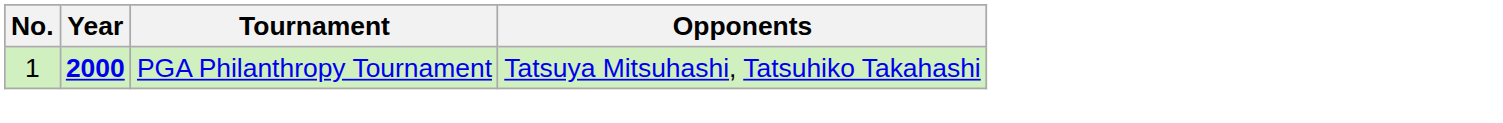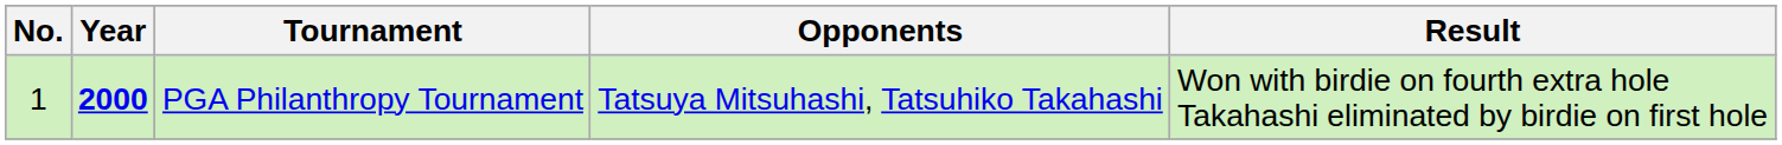 <table class="wikitable" style="font-size:95%;">
 <tr>
 <th>No.</th>
 <th>Year</th>
 <th>Tournament</th>
 <th>Opponents</th>
+<th>Result</th>
 </tr>
 <tr style="background:#D0F0C0;">
 <td align=center>1</td>
 <td><strong><a href='#'>2000</a></strong></td>
 <td><a href='#'>PGA Philanthropy Tournament</a></td>
 <td> <a href='#'>Tatsuya Mitsuhashi</a>,  <a href='#'>Tatsuhiko Takahashi</a></td>
+<td>Won with birdie on fourth extra hole<br>Takahashi eliminated by birdie on first hole</td>
 </tr>
 </table>
